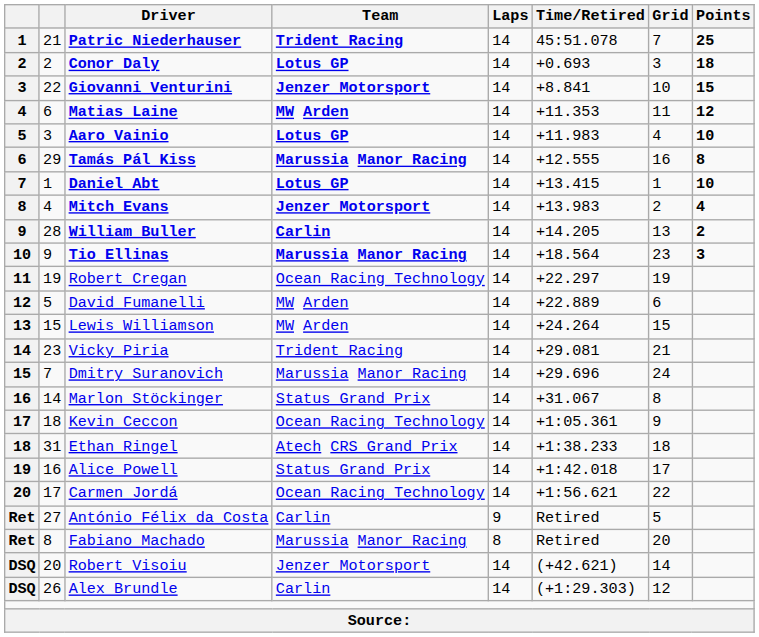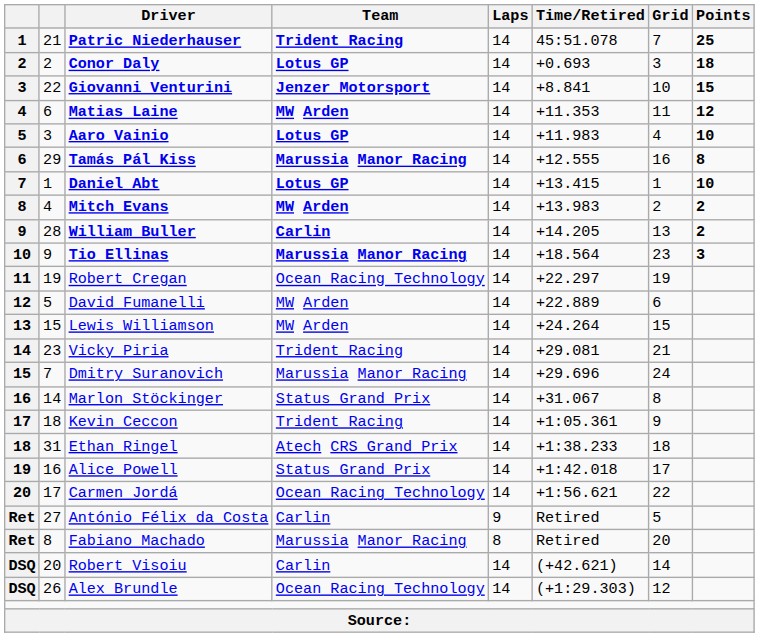 <table class="wikitable" style="font-size:85%">
 <tr>
 <th></th>
 <th></th>
 <th>Driver</th>
 <th>Team</th>
 <th>Laps</th>
 <th>Time/Retired</th>
 <th>Grid</th>
 <th>Points</th>
 </tr>
 <tr>
 <th>1</th>
 <td>21</td>
 <td> <strong><a href='#'>Patric Niederhauser</a></strong></td>
 <td><strong><a href='#'>Trident Racing</a></strong></td>
 <td>14</td>
 <td>45:51.078</td>
 <td>7</td>
 <td><strong>25</strong></td>
 </tr>
 <tr>
 <th>2</th>
 <td>2</td>
 <td> <strong><a href='#'>Conor Daly</a></strong></td>
 <td><strong><a href='#'>Lotus GP</a></strong></td>
 <td>14</td>
 <td>+0.693</td>
 <td>3</td>
 <td><strong>18</strong></td>
 </tr>
 <tr>
 <th>3</th>
 <td>22</td>
 <td> <strong><a href='#'>Giovanni Venturini</a></strong></td>
 <td><strong><a href='#'>Jenzer Motorsport</a></strong></td>
 <td>14</td>
 <td>+8.841</td>
 <td>10</td>
 <td><strong>15</strong></td>
 </tr>
 <tr>
 <th>4</th>
 <td>6</td>
 <td> <strong><a href='#'>Matias Laine</a></strong></td>
 <td><strong><a href='#'>MW</a> <a href='#'>Arden</a></strong></td>
 <td>14</td>
 <td>+11.353</td>
 <td>11</td>
 <td><strong>12</strong></td>
 </tr>
 <tr>
 <th>5</th>
 <td>3</td>
 <td> <strong><a href='#'>Aaro Vainio</a></strong></td>
 <td><strong><a href='#'>Lotus GP</a></strong></td>
 <td>14</td>
 <td>+11.983</td>
 <td>4</td>
 <td><strong>10</strong></td>
 </tr>
 <tr>
 <th>6</th>
 <td>29</td>
 <td> <strong><a href='#'>Tamás Pál Kiss</a></strong></td>
 <td><strong><a href='#'>Marussia</a> <a href='#'>Manor Racing</a></strong></td>
 <td>14</td>
 <td>+12.555</td>
 <td>16</td>
 <td><strong>8</strong></td>
 </tr>
 <tr>
 <th>7</th>
 <td>1</td>
 <td> <strong><a href='#'>Daniel Abt</a></strong></td>
 <td><strong><a href='#'>Lotus GP</a></strong></td>
 <td>14</td>
 <td>+13.415</td>
 <td>1</td>
 <td><strong>10 </strong></td>
 </tr>
 <tr>
 <th>8</th>
 <td>4</td>
 <td> <strong><a href='#'>Mitch Evans</a></strong></td>
-<td><strong><a href='#'>Jenzer Motorsport</a></strong></td>
+<td><strong><a href='#'>MW</a> <a href='#'>Arden</a></strong></td>
 <td>14</td>
 <td>+13.983</td>
 <td>2</td>
-<td><strong>4</strong></td>
+<td><strong>2</strong></td>
 </tr>
 <tr>
 <th>9</th>
 <td>28</td>
 <td> <strong><a href='#'>William Buller</a></strong></td>
 <td><strong><a href='#'>Carlin</a></strong></td>
 <td>14</td>
 <td>+14.205</td>
 <td>13</td>
 <td><strong>2</strong></td>
 </tr>
 <tr>
 <th>10</th>
 <td>9</td>
 <td> <strong><a href='#'>Tio Ellinas</a></strong></td>
 <td><strong><a href='#'>Marussia</a> <a href='#'>Manor Racing</a></strong></td>
 <td>14</td>
 <td>+18.564</td>
 <td>23</td>
 <td><strong>3 </strong></td>
 </tr>
 <tr>
 <th>11</th>
 <td>19</td>
 <td> <a href='#'>Robert Cregan</a></td>
 <td><a href='#'>Ocean Racing Technology</a></td>
 <td>14</td>
 <td>+22.297</td>
 <td>19</td>
 <td></td>
 </tr>
 <tr>
 <th>12</th>
 <td>5</td>
 <td> <a href='#'>David Fumanelli</a></td>
 <td><a href='#'>MW</a> <a href='#'>Arden</a></td>
 <td>14</td>
 <td>+22.889</td>
 <td>6</td>
 <td></td>
 </tr>
 <tr>
 <th>13</th>
 <td>15</td>
 <td> <a href='#'>Lewis Williamson</a></td>
 <td><a href='#'>MW</a> <a href='#'>Arden</a></td>
 <td>14</td>
 <td>+24.264</td>
 <td>15</td>
 <td></td>
 </tr>
 <tr>
 <th>14</th>
 <td>23</td>
 <td> <a href='#'>Vicky Piria</a></td>
 <td><a href='#'>Trident Racing</a></td>
 <td>14</td>
 <td>+29.081</td>
 <td>21</td>
 <td></td>
 </tr>
 <tr>
 <th>15</th>
 <td>7</td>
 <td> <a href='#'>Dmitry Suranovich</a></td>
 <td><a href='#'>Marussia</a> <a href='#'>Manor Racing</a></td>
 <td>14</td>
 <td>+29.696</td>
 <td>24</td>
 <td></td>
 </tr>
 <tr>
 <th>16</th>
 <td>14</td>
 <td> <a href='#'>Marlon Stöckinger</a></td>
 <td><a href='#'>Status Grand Prix</a></td>
 <td>14</td>
 <td>+31.067</td>
 <td>8</td>
 <td></td>
 </tr>
 <tr>
 <th>17</th>
 <td>18</td>
 <td> <a href='#'>Kevin Ceccon</a></td>
-<td><a href='#'>Ocean Racing Technology</a></td>
+<td><a href='#'>Trident Racing</a></td>
 <td>14</td>
 <td>+1:05.361</td>
 <td>9</td>
 <td></td>
 </tr>
 <tr>
 <th>18</th>
 <td>31</td>
 <td> <a href='#'>Ethan Ringel</a></td>
 <td><a href='#'>Atech</a> <a href='#'>CRS Grand Prix</a></td>
 <td>14</td>
 <td>+1:38.233</td>
 <td>18</td>
 <td></td>
 </tr>
 <tr>
 <th>19</th>
 <td>16</td>
 <td> <a href='#'>Alice Powell</a></td>
 <td><a href='#'>Status Grand Prix</a></td>
 <td>14</td>
 <td>+1:42.018</td>
 <td>17</td>
 <td></td>
 </tr>
 <tr>
 <th>20</th>
 <td>17</td>
 <td> <a href='#'>Carmen Jordá</a></td>
 <td><a href='#'>Ocean Racing Technology</a></td>
 <td>14</td>
 <td>+1:56.621</td>
 <td>22</td>
 <td></td>
 </tr>
 <tr>
 <th>Ret</th>
 <td>27</td>
 <td> <a href='#'>António Félix da Costa</a></td>
 <td><a href='#'>Carlin</a></td>
 <td>9</td>
 <td>Retired</td>
 <td>5</td>
 <td></td>
 </tr>
 <tr>
 <th>Ret</th>
 <td>8</td>
 <td> <a href='#'>Fabiano Machado</a></td>
 <td><a href='#'>Marussia</a> <a href='#'>Manor Racing</a></td>
 <td>8</td>
 <td>Retired</td>
 <td>20</td>
 <td></td>
 </tr>
 <tr>
 <th>DSQ</th>
 <td>20</td>
 <td> <a href='#'>Robert Visoiu</a></td>
-<td><a href='#'>Jenzer Motorsport</a></td>
+<td><a href='#'>Carlin</a></td>
 <td>14</td>
 <td>(+42.621)</td>
 <td>14</td>
 <td></td>
 </tr>
 <tr>
 <th>DSQ</th>
 <td>26</td>
 <td> <a href='#'>Alex Brundle</a></td>
-<td><a href='#'>Carlin</a></td>
+<td><a href='#'>Ocean Racing Technology</a></td>
 <td>14</td>
 <td>(+1:29.303)</td>
 <td>12</td>
 <td></td>
 </tr>
 <tr>
 <td colspan=8></td>
 </tr>
 <tr>
 <th colspan=8>Source:</th>
 </tr>
 </table>
